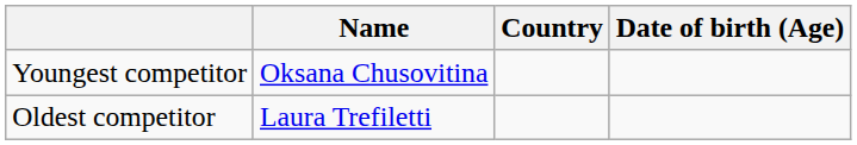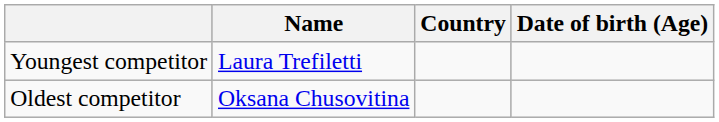 <table class="wikitable">
 <tr>
 <th></th>
 <th>Name</th>
 <th>Country</th>
 <th>Date of birth (Age)</th>
 </tr>
 <tr>
 <td>Youngest competitor</td>
-<td><a href='#'>Oksana Chusovitina</a></td>
+<td><a href='#'>Laura Trefiletti</a></td>
 <td></td>
 <td></td>
 </tr>
 <tr>
 <td>Oldest competitor</td>
-<td><a href='#'>Laura Trefiletti</a></td>
+<td><a href='#'>Oksana Chusovitina</a></td>
 <td></td>
 <td></td>
 </tr>
 </table>
